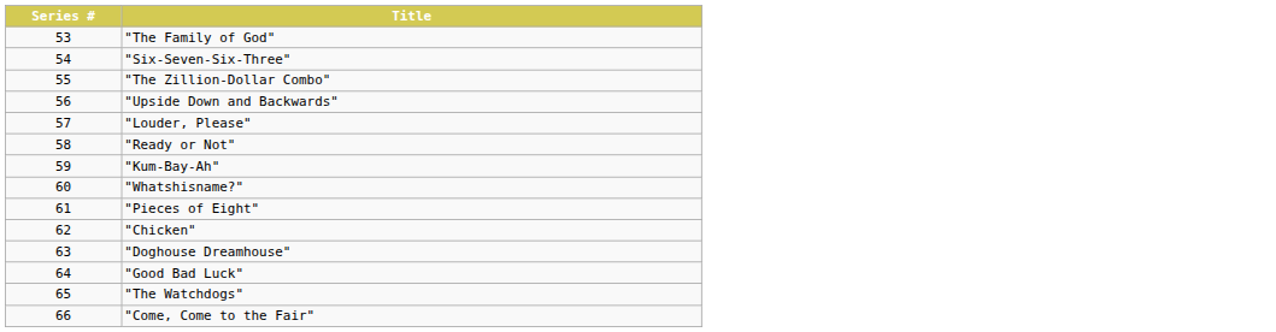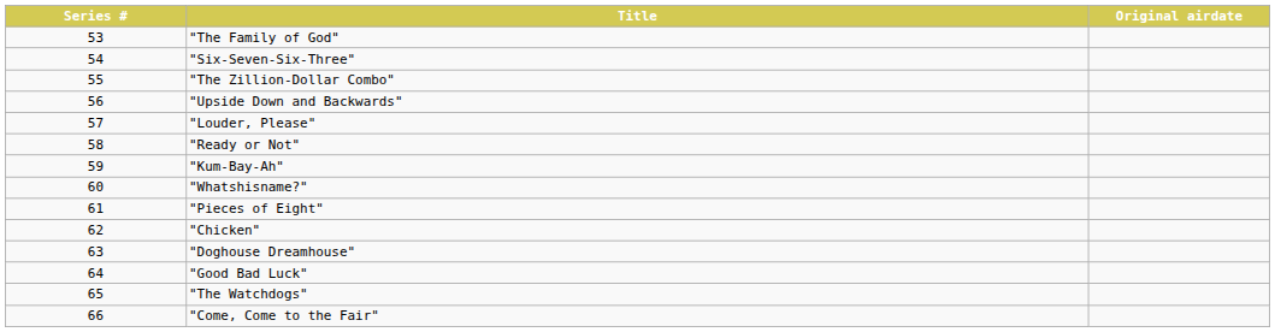 <table class="wikitable plainrowheaders" style="text-align:center">
 <tr>
 <th scope="col"  style="width:10%; background:#D3CA53; color:#fff; text-align:center;">Series #</th>
 <th scope="col"  style="width:50%; background:#D3CA53; color:#fff; text-align:center;">Title</th>
+<th scope="col"  style="width:10%; background:#D3CA53; color:#fff; text-align:center;">Original airdate</th>
 </tr>
 <tr>
 <td scope="row">53</td>
 <td style="text-align:left">"The Family of God"</td>
+<td></td>
 </tr>
 <tr>
 <td scope="row">54</td>
 <td style="text-align:left">"Six-Seven-Six-Three"</td>
+<td></td>
 </tr>
 <tr>
 <td scope="row">55</td>
 <td style="text-align:left">"The Zillion-Dollar Combo"</td>
+<td></td>
 </tr>
 <tr>
 <td scope="row">56</td>
 <td style="text-align:left">"Upside Down and Backwards"</td>
+<td></td>
 </tr>
 <tr>
 <td scope="row">57</td>
 <td style="text-align:left">"Louder, Please"</td>
+<td></td>
 </tr>
 <tr>
 <td scope="row">58</td>
 <td style="text-align:left">"Ready or Not"</td>
+<td></td>
 </tr>
 <tr>
 <td scope="row">59</td>
 <td style="text-align:left">"Kum-Bay-Ah"</td>
+<td></td>
 </tr>
 <tr>
 <td scope="row">60</td>
 <td style="text-align:left">"Whatshisname?"</td>
+<td></td>
 </tr>
 <tr>
 <td scope="row">61</td>
 <td style="text-align:left">"Pieces of Eight"</td>
+<td></td>
 </tr>
 <tr>
 <td scope="row">62</td>
 <td style="text-align:left">"Chicken"</td>
+<td></td>
 </tr>
 <tr>
 <td scope="row">63</td>
 <td style="text-align:left">"Doghouse Dreamhouse"</td>
+<td></td>
 </tr>
 <tr>
 <td scope="row">64</td>
 <td style="text-align:left">"Good Bad Luck"</td>
+<td></td>
 </tr>
 <tr>
 <td scope="row">65</td>
 <td style="text-align:left">"The Watchdogs"</td>
+<td></td>
 </tr>
 <tr>
 <td scope="row">66</td>
 <td style="text-align:left">"Come, Come to the Fair"</td>
+<td></td>
 </tr>
 </table>
